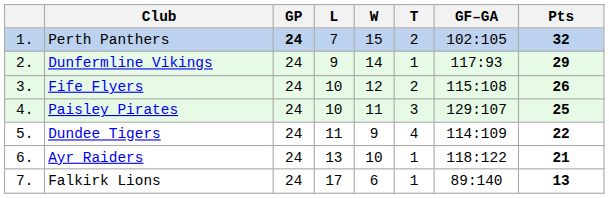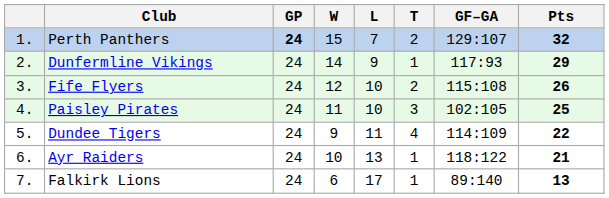 <table class="wikitable">
 <tr>
 <th width="30"></th>
 <th width="200">Club</th>
 <th width="30">GP</th>
+<th width="30">W</th>
 <th width="30">L</th>
-<th width="30">W</th>
 <th width="30">T</th>
 <th width="70">GF–GA</th>
 <th width="70">Pts</th>
 </tr>
 <tr bgcolor="#BCD2EE" align="center">
 <td>1.</td>
 <td align="left">Perth Panthers</td>
 <td><strong>24</strong></td>
+<td>15</td>
 <td>7</td>
-<td>15</td>
 <td>2</td>
-<td>102:105</td>
+<td>129:107</td>
 <td><strong>32</strong></td>
 </tr>
 <tr bgcolor="#e6fae6" align="center">
 <td>2.</td>
 <td align="left"><a href='#'>Dunfermline Vikings</a></td>
 <td>24</td>
+<td>14</td>
 <td>9</td>
-<td>14</td>
 <td>1</td>
 <td>117:93</td>
 <td><strong>29</strong></td>
 </tr>
 <tr bgcolor="#e6fae6" align="center">
 <td>3.</td>
 <td align="left"><a href='#'>Fife Flyers</a></td>
 <td>24</td>
+<td>12</td>
 <td>10</td>
-<td>12</td>
 <td>2</td>
 <td>115:108</td>
 <td><strong>26</strong></td>
 </tr>
 <tr bgcolor="#e6fae6" align="center">
 <td>4.</td>
 <td align="left"><a href='#'>Paisley Pirates</a></td>
 <td>24</td>
+<td>11</td>
 <td>10</td>
-<td>11</td>
 <td>3</td>
-<td>129:107</td>
+<td>102:105</td>
 <td><strong>25</strong></td>
 </tr>
 <tr bgcolor="#FFFFFF" align="center">
 <td>5.</td>
 <td align="left"><a href='#'>Dundee Tigers</a></td>
 <td>24</td>
+<td>9</td>
 <td>11</td>
-<td>9</td>
 <td>4</td>
 <td>114:109</td>
 <td><strong>22</strong></td>
 </tr>
 <tr bgcolor="#FFFFFF" align="center">
 <td>6.</td>
 <td align="left"><a href='#'>Ayr Raiders</a></td>
 <td>24</td>
+<td>10</td>
 <td>13</td>
-<td>10</td>
 <td>1</td>
 <td>118:122</td>
 <td><strong>21</strong></td>
 </tr>
 <tr bgcolor="#FFFFFF" align="center">
 <td>7.</td>
 <td align="left">Falkirk Lions</td>
 <td>24</td>
+<td>6</td>
 <td>17</td>
-<td>6</td>
 <td>1</td>
 <td>89:140</td>
 <td><strong>13</strong></td>
 </tr>
 </table>
